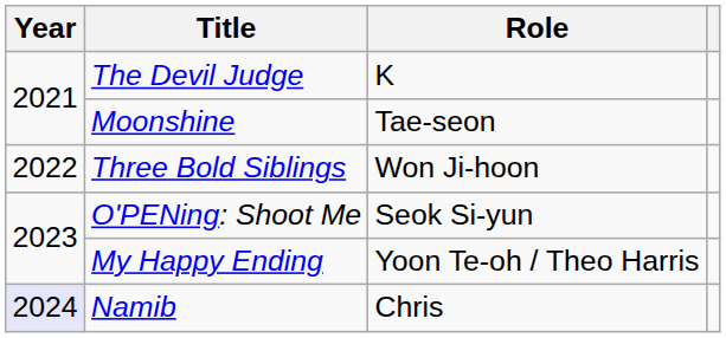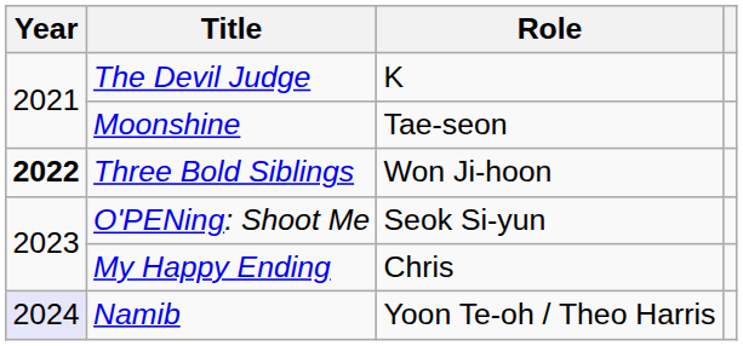 <table class="wikitable">
 <tr>
 <th>Year</th>
 <th>Title</th>
 <th>Role</th>
 <th></th>
 </tr>
 <tr>
 <td rowspan="2">2021</td>
 <td><em><a href='#'>The Devil Judge</a></em></td>
 <td>K</td>
 <td></td>
 </tr>
 <tr>
 <td><em><a href='#'>Moonshine</a></em></td>
 <td>Tae-seon</td>
 <td></td>
 </tr>
 <tr>
-<td>2022</td>
+<td><strong>2022</strong></td>
 <td><em><a href='#'>Three Bold Siblings</a></em></td>
 <td>Won Ji-hoon</td>
 <td></td>
 </tr>
 <tr>
 <td rowspan="2">2023</td>
 <td><em><a href='#'>O'PENing</a>: Shoot Me</em></td>
 <td>Seok Si-yun</td>
 <td></td>
 </tr>
 <tr>
 <td><em><a href='#'>My Happy Ending</a></em></td>
-<td>Yoon Te-oh / Theo Harris</td>
+<td>Chris</td>
 <td></td>
 </tr>
 <tr>
 <td style="background: lavender;">2024</td>
 <td><em><a href='#'>Namib</a></em></td>
-<td>Chris</td>
+<td>Yoon Te-oh / Theo Harris</td>
 <td></td>
 </tr>
 </table>
